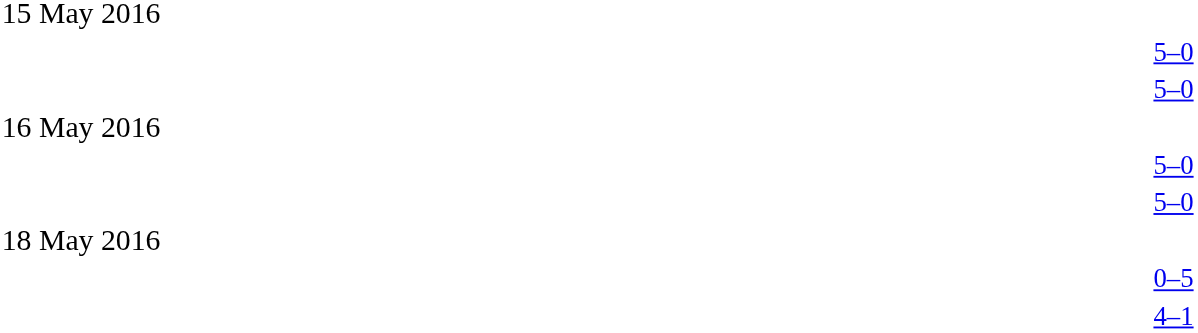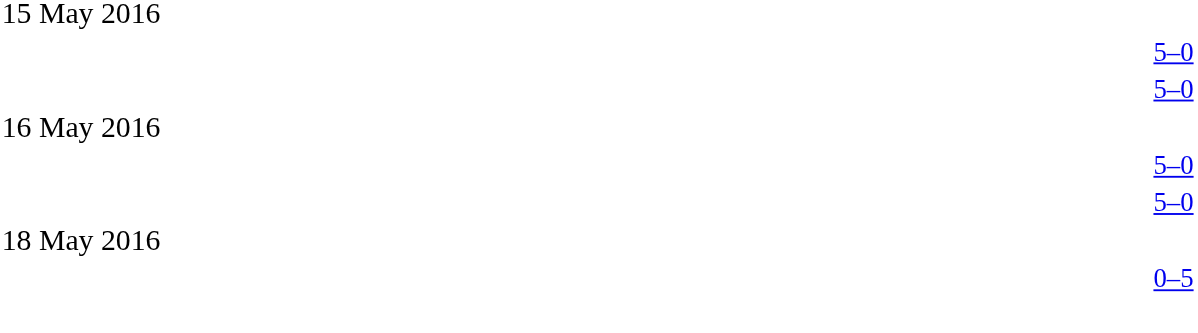 <table style="width:100%;" cellspacing="1">
 <tr>
 <th width=25%></th>
 <th width=10%></th>
 <th width=25%></th>
 </tr>
 <tr>
 <td colspan=3>15 May 2016</td>
 </tr>
 <tr style=font-size:90%>
 <td align=right></td>
 <td align=center><a href='#'>5–0</a></td>
 <td></td>
 </tr>
 <tr style=font-size:90%>
 <td align=right></td>
 <td align=center><a href='#'>5–0</a></td>
 <td></td>
 </tr>
 <tr>
 <td colspan=3>16 May 2016</td>
 </tr>
 <tr style=font-size:90%>
 <td align=right></td>
 <td align=center><a href='#'>5–0</a></td>
 <td></td>
 </tr>
 <tr style=font-size:90%>
 <td align=right></td>
 <td align=center><a href='#'>5–0</a></td>
 <td></td>
 </tr>
 <tr>
 <td colspan=3>18 May 2016</td>
 </tr>
 <tr style=font-size:90%>
 <td align=right></td>
 <td align=center><a href='#'>0–5</a></td>
 <td></td>
 </tr>
-<tr style=font-size:90%>
-<td align=right></td>
-<td align=center><a href='#'>4–1</a></td>
-<td></td>
-</tr>
 </table>
